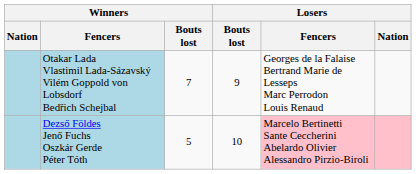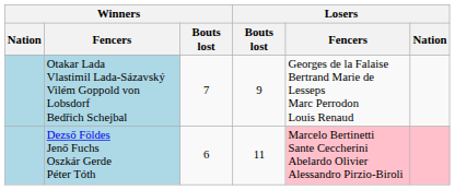 <table class=wikitable>
 <tr>
 <th colspan=3>Winners</th>
 <th colspan=3>Losers</th>
 </tr>
 <tr>
 <th>Nation</th>
 <th>Fencers</th>
 <th>Bouts lost</th>
 <th>Bouts lost</th>
 <th>Fencers</th>
 <th>Nation</th>
 </tr>
 <tr>
 <td bgcolor=lightblue></td>
 <td bgcolor=lightblue>Otakar Lada <br> Vlastimil Lada-Sázavský <br> Vilém Goppold von Lobsdorf <br> Bedřich Schejbal</td>
 <td align=center>7</td>
 <td align=center>9</td>
 <td>Georges de la Falaise <br> Bertrand Marie de Lesseps <br> Marc Perrodon <br> Louis Renaud</td>
 <td></td>
 </tr>
 <tr>
 <td bgcolor=lightblue></td>
 <td bgcolor=lightblue><a href='#'>Dezső Földes</a> <br> Jenő Fuchs <br> Oszkár Gerde <br> Péter Tóth</td>
-<td align=center>5</td>
-<td align=center>10</td>
+<td align=center>6</td>
+<td align=center>11</td>
 <td bgcolor=pink>Marcelo Bertinetti <br> Sante Ceccherini <br> Abelardo Olivier <br> Alessandro Pirzio-Biroli</td>
 <td bgcolor=pink></td>
 </tr>
 </table>
